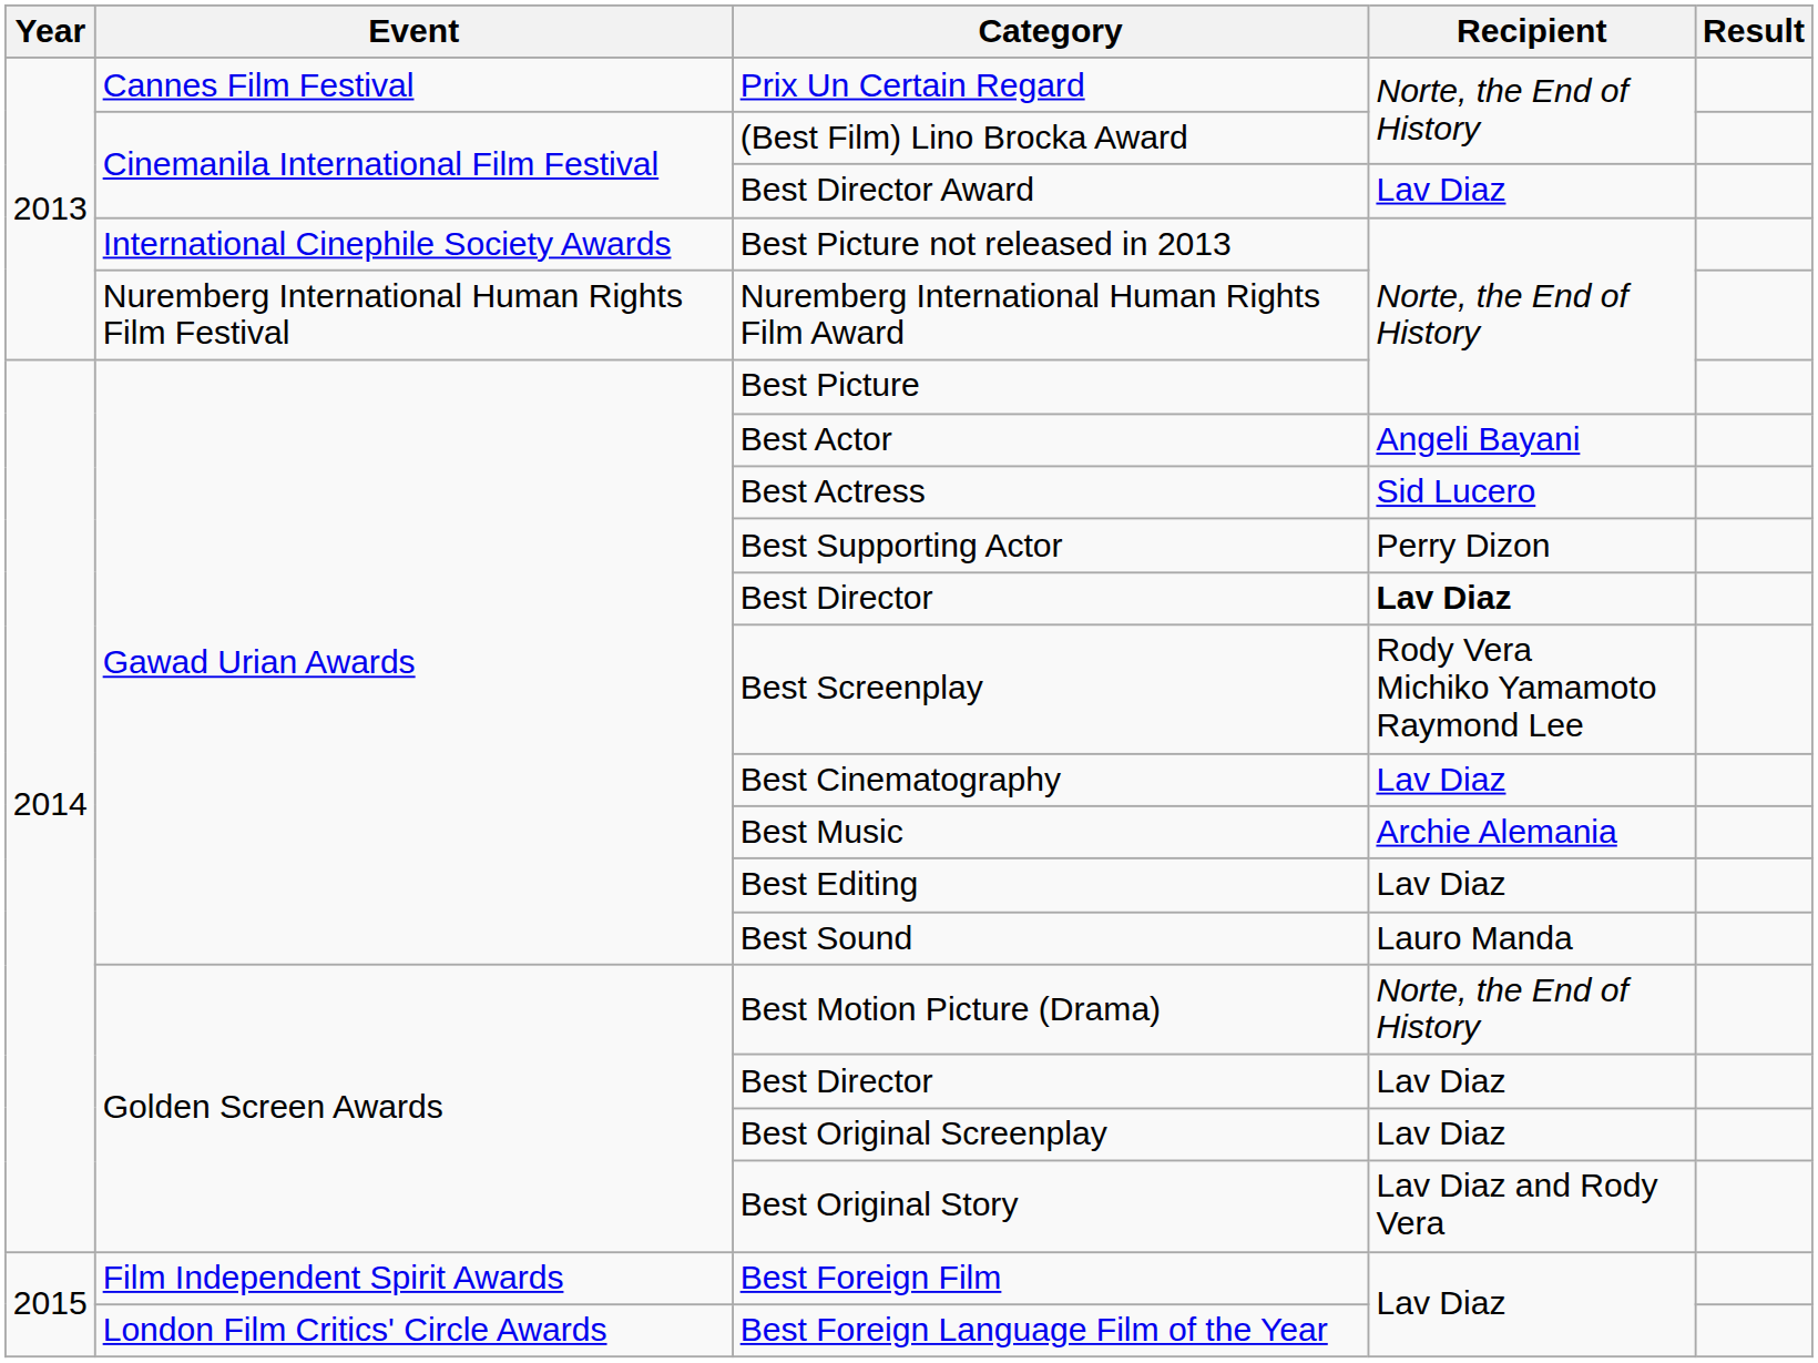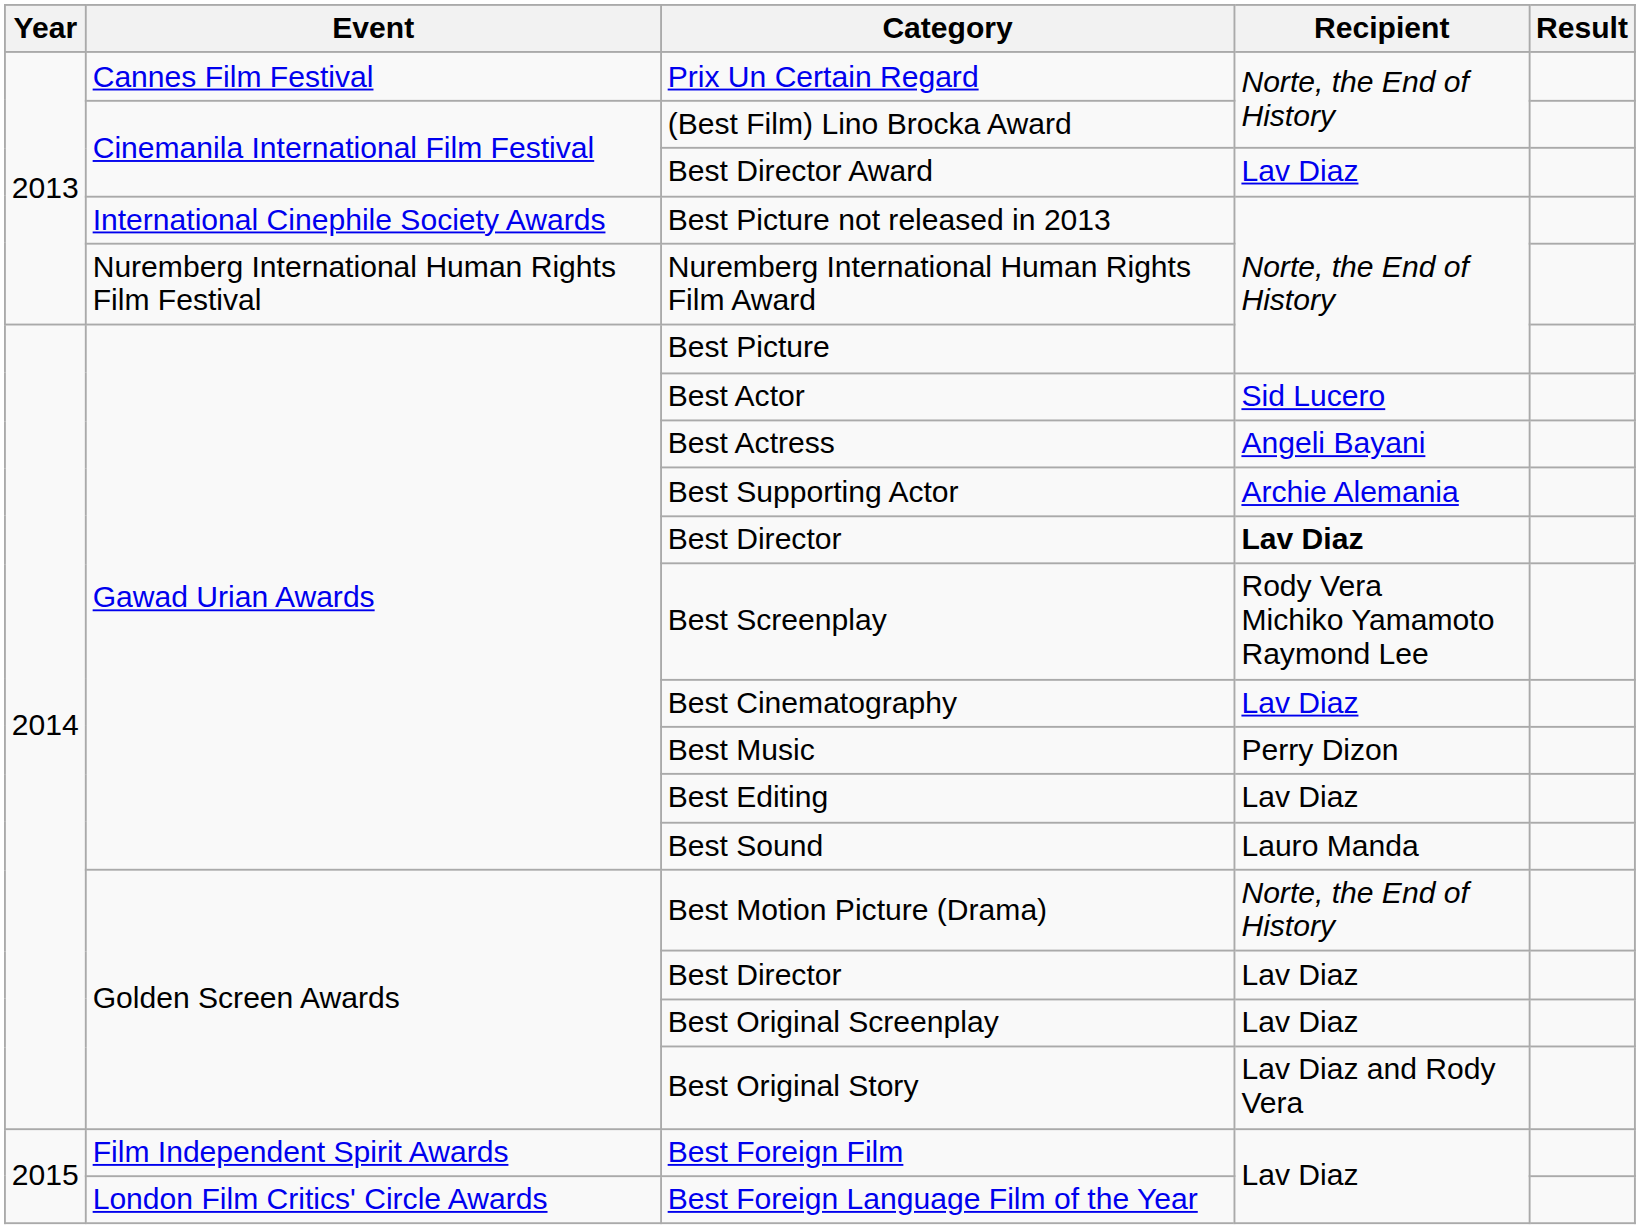 <table class="wikitable">
 <tr>
 <th><strong>Year</strong></th>
 <th><strong>Event</strong></th>
 <th><strong>Category</strong></th>
 <th><strong>Recipient</strong></th>
 <th><strong>Result</strong></th>
 </tr>
 <tr>
 <td rowspan=5>2013</td>
 <td><a href='#'>Cannes Film Festival</a></td>
 <td><a href='#'>Prix Un Certain Regard</a></td>
 <td rowspan=2><em>Norte, the End of History</em></td>
 <td></td>
 </tr>
 <tr>
 <td rowspan=2><a href='#'>Cinemanila International Film Festival</a></td>
 <td>(Best Film) Lino Brocka Award</td>
 <td></td>
 </tr>
 <tr>
 <td>Best Director Award</td>
 <td><a href='#'>Lav Diaz</a></td>
 <td></td>
 </tr>
 <tr>
 <td><a href='#'>International Cinephile Society Awards</a></td>
 <td>Best Picture not released in 2013</td>
 <td rowspan=3><em>Norte, the End of History</em></td>
 <td></td>
 </tr>
 <tr>
 <td>Nuremberg International Human Rights Film Festival</td>
 <td>Nuremberg International Human Rights Film Award</td>
 <td></td>
 </tr>
 <tr>
 <td rowspan=14>2014</td>
 <td rowspan=10><a href='#'>Gawad Urian Awards</a></td>
 <td>Best Picture</td>
 <td></td>
 </tr>
 <tr>
 <td>Best Actor</td>
+<td><a href='#'>Sid Lucero</a></td>
+<td></td>
+</tr>
+<tr>
+<td>Best Actress</td>
 <td><a href='#'>Angeli Bayani</a></td>
 <td></td>
 </tr>
 <tr>
-<td>Best Actress</td>
-<td><a href='#'>Sid Lucero</a></td>
-<td></td>
-</tr>
-<tr>
 <td>Best Supporting Actor</td>
-<td>Perry Dizon</td>
+<td><a href='#'>Archie Alemania</a></td>
 <td></td>
 </tr>
 <tr>
 <td>Best Director</td>
 <td><strong>Lav Diaz</strong></td>
 <td></td>
 </tr>
 <tr>
 <td>Best Screenplay</td>
 <td>Rody Vera <br>Michiko Yamamoto <br>Raymond Lee</td>
 <td></td>
 </tr>
 <tr>
 <td>Best Cinematography</td>
 <td><a href='#'>Lav Diaz</a></td>
 <td></td>
 </tr>
 <tr>
 <td>Best Music</td>
-<td><a href='#'>Archie Alemania</a></td>
+<td>Perry Dizon</td>
 <td></td>
 </tr>
 <tr>
 <td>Best Editing</td>
 <td>Lav Diaz</td>
 <td></td>
 </tr>
 <tr>
 <td>Best Sound</td>
 <td>Lauro Manda</td>
 <td></td>
 </tr>
 <tr>
 <td rowspan=4>Golden Screen Awards</td>
 <td>Best Motion Picture (Drama)</td>
 <td><em>Norte, the End of History</em></td>
 <td></td>
 </tr>
 <tr>
 <td>Best Director</td>
 <td>Lav Diaz</td>
 <td></td>
 </tr>
 <tr>
 <td>Best Original Screenplay</td>
 <td>Lav Diaz</td>
 <td></td>
 </tr>
 <tr>
 <td>Best Original Story</td>
 <td>Lav Diaz and Rody Vera</td>
 <td></td>
 </tr>
 <tr>
 <td rowspan=2>2015</td>
 <td><a href='#'>Film Independent Spirit Awards</a></td>
 <td><a href='#'>Best Foreign Film</a></td>
 <td rowspan=2>Lav Diaz</td>
 <td></td>
 </tr>
 <tr>
 <td><a href='#'>London Film Critics' Circle Awards</a></td>
 <td><a href='#'>Best Foreign Language Film of the Year</a></td>
 <td></td>
 </tr>
 </table>
